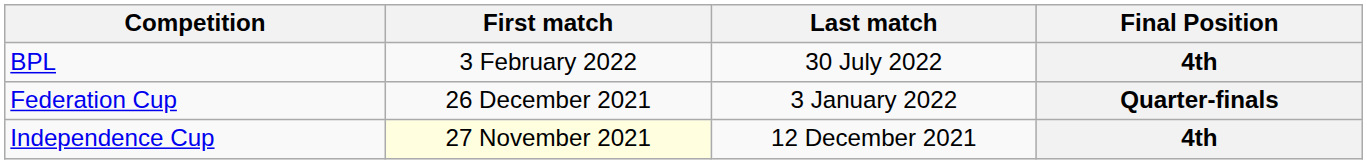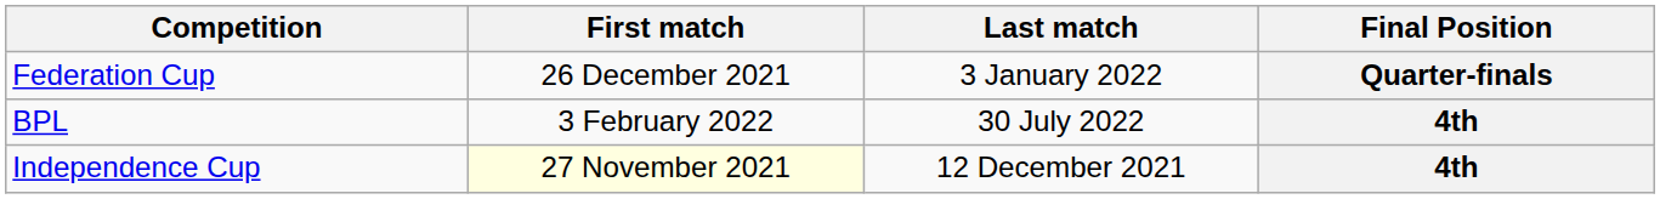 <table class="wikitable" style="text-align:center; width:900px">
 <tr>
 <th style="text-align:center; width:200px;">Competition</th>
 <th style="text-align:center; width:170px;">First match</th>
 <th style="text-align:center; width:170px;">Last match</th>
 <th style="text-align:center; width:170px;">Final Position</th>
 </tr>
 <tr>
+<td style="text-align:left;"><a href='#'>Federation Cup</a></td>
+<td>26 December 2021</td>
+<td>3 January 2022</td>
+<th>Quarter-finals</th>
+</tr>
+<tr>
 <td style="text-align:left;"><a href='#'>BPL</a></td>
 <td>3 February 2022</td>
 <td>30 July 2022</td>
 <th>4th</th>
-</tr>
-<tr>
-<td style="text-align:left;"><a href='#'>Federation Cup</a></td>
-<td>26 December 2021</td>
-<td>3 January 2022</td>
-<th>Quarter-finals</th>
 </tr>
 <tr>
 <td style="text-align:left;"><a href='#'>Independence Cup</a></td>
 <td style="background: lightyellow;">27 November 2021</td>
 <td>12 December 2021</td>
 <th>4th</th>
 </tr>
 </table>
